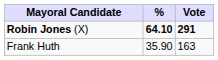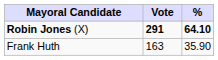 <table class="wikitable">
 <tr>
 <th style="background:#ddf; width:200px;">Mayoral Candidate</th>
+<th style="background:#ddf; width:50px;">Vote</th>
 <th style="background:#ddf; width:30px;">%</th>
-<th style="background:#ddf; width:50px;">Vote</th>
 </tr>
 <tr>
 <td><strong>Robin Jones</strong> (X)</td>
+<td><strong>291</strong></td>
 <td><strong>64.10</strong></td>
-<td><strong>291</strong></td>
 </tr>
 <tr>
 <td>Frank Huth</td>
+<td>163</td>
 <td>35.90</td>
-<td>163</td>
 </tr>
 </table>
